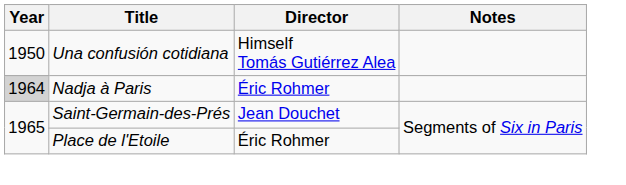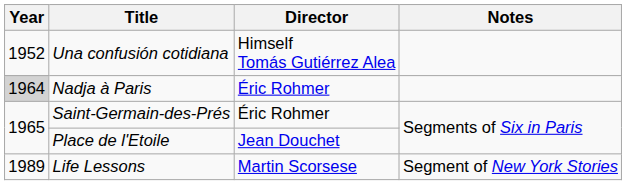 <table class="wikitable">
 <tr>
 <th>Year</th>
 <th>Title</th>
 <th>Director</th>
 <th>Notes</th>
 </tr>
 <tr>
-<td>1950</td>
+<td>1952</td>
 <td><em>Una confusión cotidiana</em></td>
 <td>Himself<br><a href='#'>Tomás Gutiérrez Alea</a></td>
 <td></td>
 </tr>
 <tr>
 <td style="background: lightgrey;">1964</td>
 <td><em>Nadja à Paris</em></td>
 <td><a href='#'>Éric Rohmer</a></td>
 <td></td>
 </tr>
 <tr>
 <td rowspan=2>1965</td>
 <td><em>Saint-Germain-des-Prés</em></td>
-<td><a href='#'>Jean Douchet</a></td>
+<td>Éric Rohmer</td>
 <td rowspan=2>Segments of <em><a href='#'>Six in Paris</a></em></td>
 </tr>
 <tr>
 <td><em>Place de l'Etoile</em></td>
-<td>Éric Rohmer</td>
+<td><a href='#'>Jean Douchet</a></td>
+</tr>
+<tr>
+<td>1989</td>
+<td><em>Life Lessons</em></td>
+<td><a href='#'>Martin Scorsese</a></td>
+<td>Segment of <em><a href='#'>New York Stories</a></em></td>
 </tr>
 </table>
